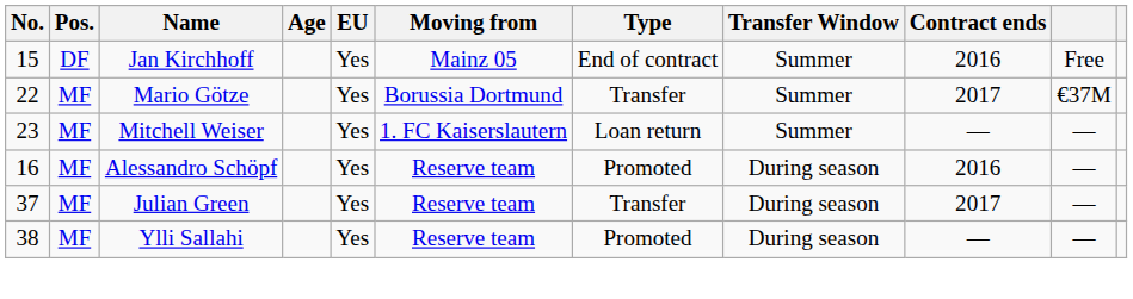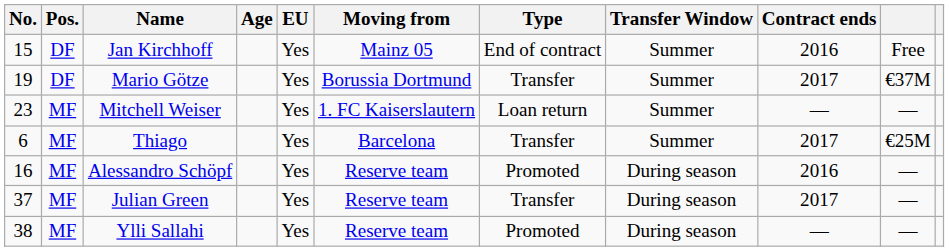 <table class="wikitable" style="text-align: center">
 <tr>
 <th>No.</th>
 <th>Pos.</th>
 <th>Name</th>
 <th>Age</th>
 <th>EU</th>
 <th>Moving from</th>
 <th>Type</th>
 <th>Transfer Window</th>
 <th>Contract ends</th>
 <th></th>
 <th></th>
 </tr>
 <tr>
 <td>15</td>
 <td><a href='#'>DF</a></td>
 <td><a href='#'>Jan Kirchhoff</a></td>
 <td></td>
 <td>Yes</td>
 <td><a href='#'>Mainz 05</a></td>
 <td>End of contract</td>
 <td>Summer</td>
 <td>2016</td>
 <td>Free</td>
 <td></td>
 </tr>
 <tr>
-<td>22</td>
-<td><a href='#'>MF</a></td>
+<td>19</td>
+<td><a href='#'>DF</a></td>
 <td><a href='#'>Mario Götze</a></td>
 <td></td>
 <td>Yes</td>
 <td><a href='#'>Borussia Dortmund</a></td>
 <td>Transfer</td>
 <td>Summer</td>
 <td>2017</td>
 <td>€37M</td>
 <td></td>
 </tr>
 <tr>
 <td>23</td>
 <td><a href='#'>MF</a></td>
 <td><a href='#'>Mitchell Weiser</a></td>
 <td></td>
 <td>Yes</td>
 <td><a href='#'>1. FC Kaiserslautern</a></td>
 <td>Loan return</td>
 <td>Summer</td>
 <td>—</td>
 <td>—</td>
+<td></td>
+</tr>
+<tr>
+<td>6</td>
+<td><a href='#'>MF</a></td>
+<td><a href='#'>Thiago</a></td>
+<td></td>
+<td>Yes</td>
+<td><a href='#'>Barcelona</a></td>
+<td>Transfer</td>
+<td>Summer</td>
+<td>2017</td>
+<td>€25M</td>
 <td></td>
 </tr>
 <tr>
 <td>16</td>
 <td><a href='#'>MF</a></td>
 <td><a href='#'>Alessandro Schöpf</a></td>
 <td></td>
 <td>Yes</td>
 <td><a href='#'>Reserve team</a></td>
 <td>Promoted</td>
 <td>During season</td>
 <td>2016</td>
 <td>—</td>
 <td></td>
 </tr>
 <tr>
 <td>37</td>
 <td><a href='#'>MF</a></td>
 <td><a href='#'>Julian Green</a></td>
 <td></td>
 <td>Yes</td>
 <td><a href='#'>Reserve team</a></td>
 <td>Transfer</td>
 <td>During season</td>
 <td>2017</td>
 <td>—</td>
 <td></td>
 </tr>
 <tr>
 <td>38</td>
 <td><a href='#'>MF</a></td>
 <td><a href='#'>Ylli Sallahi</a></td>
 <td></td>
 <td>Yes</td>
 <td><a href='#'>Reserve team</a></td>
 <td>Promoted</td>
 <td>During season</td>
 <td>—</td>
 <td>—</td>
 <td></td>
 </tr>
 </table>
